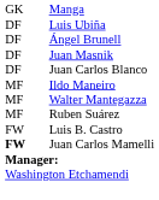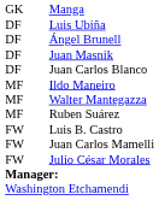 <table style="font-size:90%; margin:0.2em auto;" cellspacing="0" cellpadding="0">
 <tr>
 <th width="25"></th>
 <th width="25"></th>
 </tr>
 <tr>
 <td>GK</td>
 <td></td>
 <td> <a href='#'>Manga</a></td>
 </tr>
 <tr>
 <td>DF</td>
 <td></td>
 <td> <a href='#'>Luis Ubiña</a></td>
 </tr>
 <tr>
 <td>DF</td>
 <td></td>
 <td> <a href='#'>Ángel Brunell</a></td>
 </tr>
 <tr>
 <td>DF</td>
 <td></td>
 <td> <a href='#'>Juan Masnik</a></td>
 </tr>
 <tr>
 <td>DF</td>
 <td></td>
 <td> Juan Carlos Blanco</td>
 </tr>
 <tr>
 <td>MF</td>
 <td></td>
 <td> <a href='#'>Ildo Maneiro</a></td>
 </tr>
 <tr>
 <td>MF</td>
 <td></td>
 <td> <a href='#'>Walter Mantegazza</a></td>
 </tr>
 <tr>
 <td>MF</td>
 <td></td>
 <td> Ruben Suárez</td>
 </tr>
 <tr>
 <td>FW</td>
 <td></td>
 <td> Luis B. Castro</td>
 </tr>
 <tr>
-<td><strong>FW</strong></td>
+<td>FW</td>
 <td></td>
 <td> Juan Carlos Mamelli</td>
+</tr>
+<tr>
+<td>FW</td>
+<td></td>
+<td> <a href='#'>Julio César Morales</a></td>
+<td></td>
 </tr>
 <tr>
 <td colspan=3><strong>Manager:</strong></td>
 </tr>
 <tr>
 <td colspan=4> <a href='#'>Washington Etchamendi</a></td>
 </tr>
 </table>
